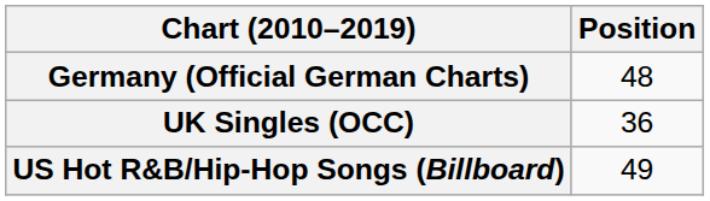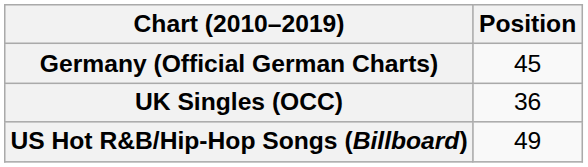 <table class="wikitable sortable plainrowheaders" style="text-align:center">
 <tr>
 <th scope="col">Chart (2010–2019)</th>
 <th scope="col">Position</th>
 </tr>
 <tr>
 <th scope="row">Germany (Official German Charts)</th>
-<td>48</td>
+<td>45</td>
 </tr>
 <tr>
 <th scope="row">UK Singles (OCC)</th>
 <td>36</td>
 </tr>
 <tr>
 <th scope="row">US Hot R&B/Hip-Hop Songs (<em>Billboard</em>)</th>
 <td>49</td>
 </tr>
 </table>
